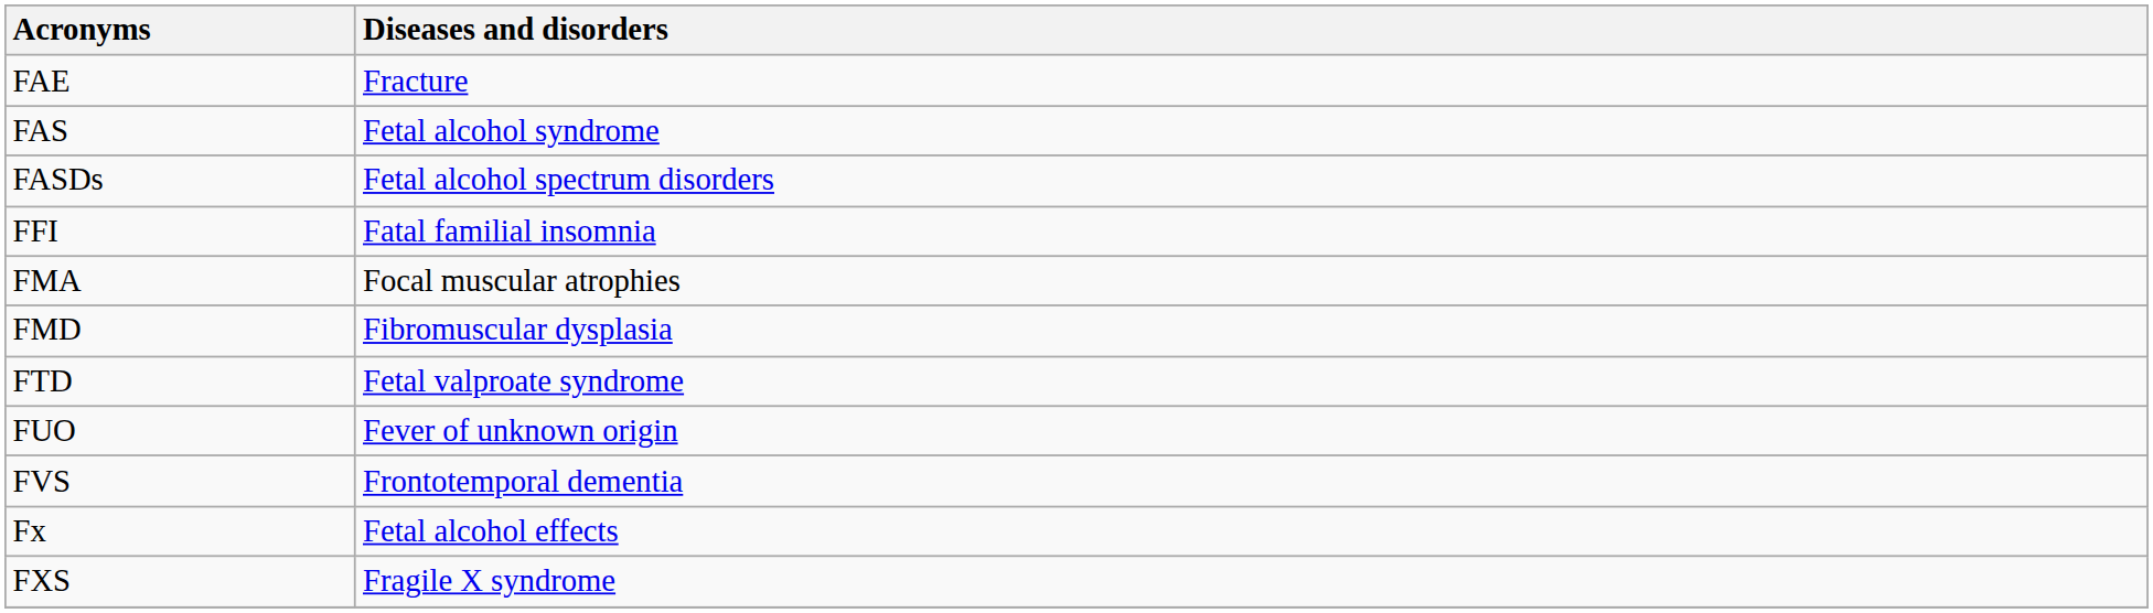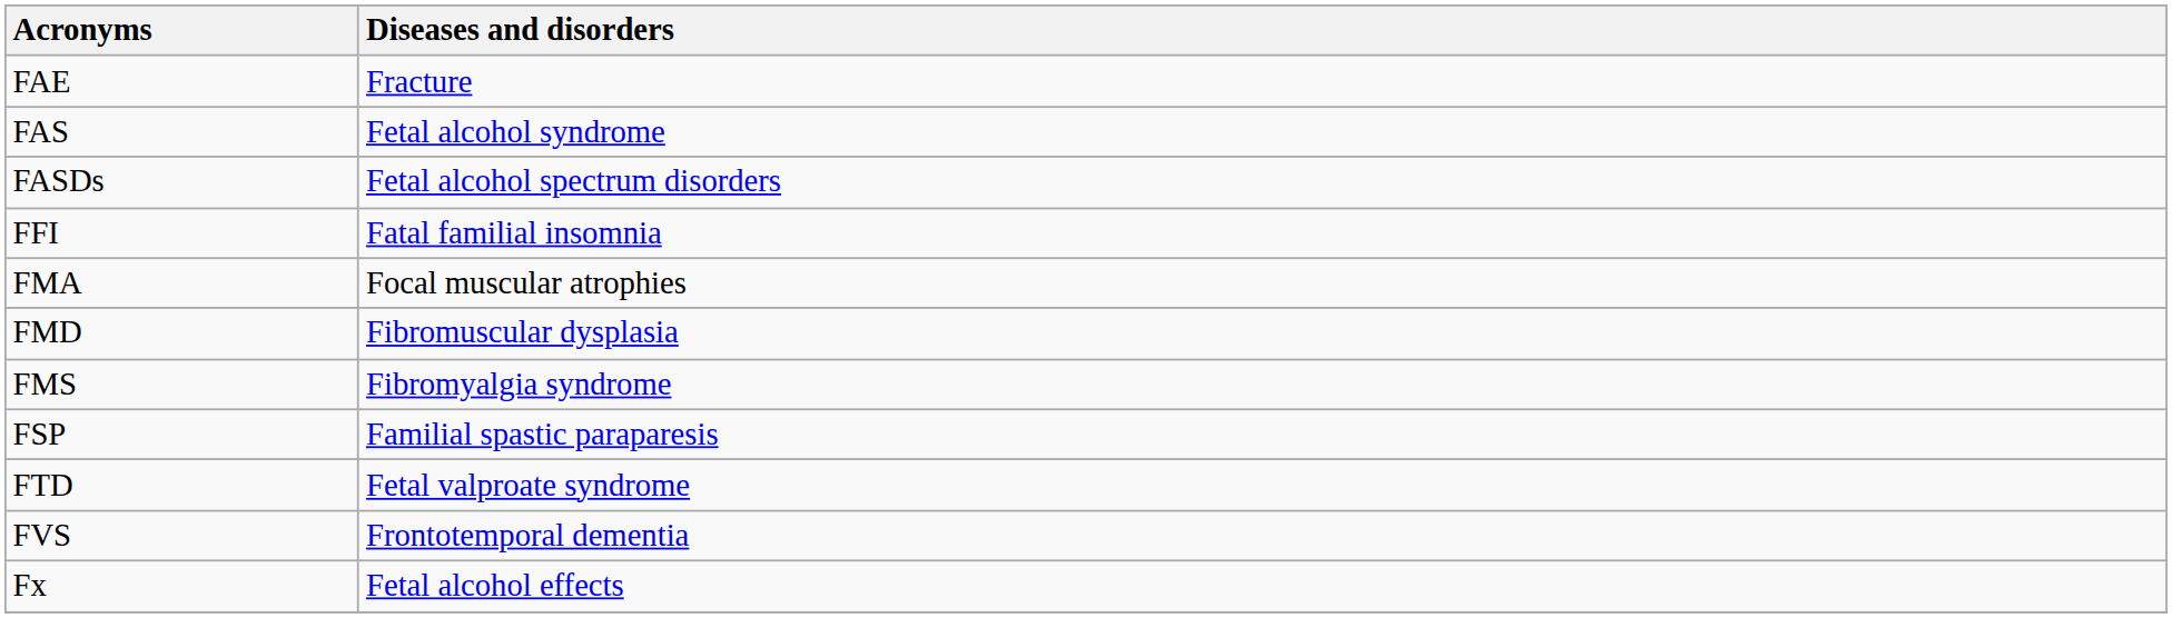 <table class="wikitable sortable">
 <tr>
 <th width=170px style=text-align:left>Acronyms</th>
 <th width=900px style=text-align:left>Diseases and disorders</th>
 </tr>
 <tr>
 <td>FAE</td>
 <td><a href='#'>Fracture</a></td>
 </tr>
 <tr>
 <td>FAS</td>
 <td><a href='#'>Fetal alcohol syndrome</a></td>
 </tr>
 <tr>
 <td>FASDs</td>
 <td><a href='#'>Fetal alcohol spectrum disorders</a></td>
 </tr>
 <tr>
 <td>FFI</td>
 <td><a href='#'>Fatal familial insomnia</a></td>
 </tr>
 <tr>
 <td>FMA</td>
 <td>Focal muscular atrophies</td>
 </tr>
 <tr>
 <td>FMD</td>
 <td><a href='#'>Fibromuscular dysplasia</a></td>
 </tr>
 <tr>
+<td>FMS</td>
+<td><a href='#'>Fibromyalgia syndrome</a></td>
+</tr>
+<tr>
+<td>FSP</td>
+<td><a href='#'>Familial spastic paraparesis</a></td>
+</tr>
+<tr>
 <td>FTD</td>
 <td><a href='#'>Fetal valproate syndrome</a></td>
-</tr>
-<tr>
-<td>FUO</td>
-<td><a href='#'>Fever of unknown origin</a></td>
 </tr>
 <tr>
 <td>FVS</td>
 <td><a href='#'>Frontotemporal dementia</a></td>
 </tr>
 <tr>
 <td>Fx</td>
 <td><a href='#'>Fetal alcohol effects</a></td>
 </tr>
 <tr>
-<td>FXS</td>
-<td><a href='#'>Fragile X syndrome</a></td>
-</tr>
-<tr>
 </tr>
 </table>
